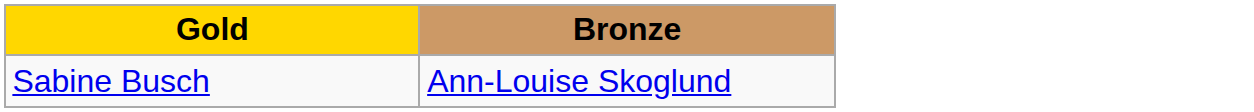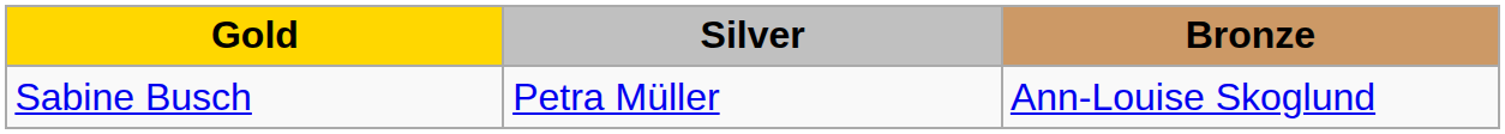 <table class="wikitable" style="text-align:left">
 <tr align="center">
 <td width=200 bgcolor=gold><strong>Gold</strong></td>
+<td width=200 bgcolor=silver><strong>Silver</strong></td>
 <td width=200 bgcolor=CC9966><strong>Bronze</strong></td>
 </tr>
 <tr>
 <td><a href='#'>Sabine Busch</a><br><em></em></td>
+<td><a href='#'>Petra Müller</a><br><em></em></td>
 <td><a href='#'>Ann-Louise Skoglund</a><br><em></em></td>
 </tr>
 </table>
